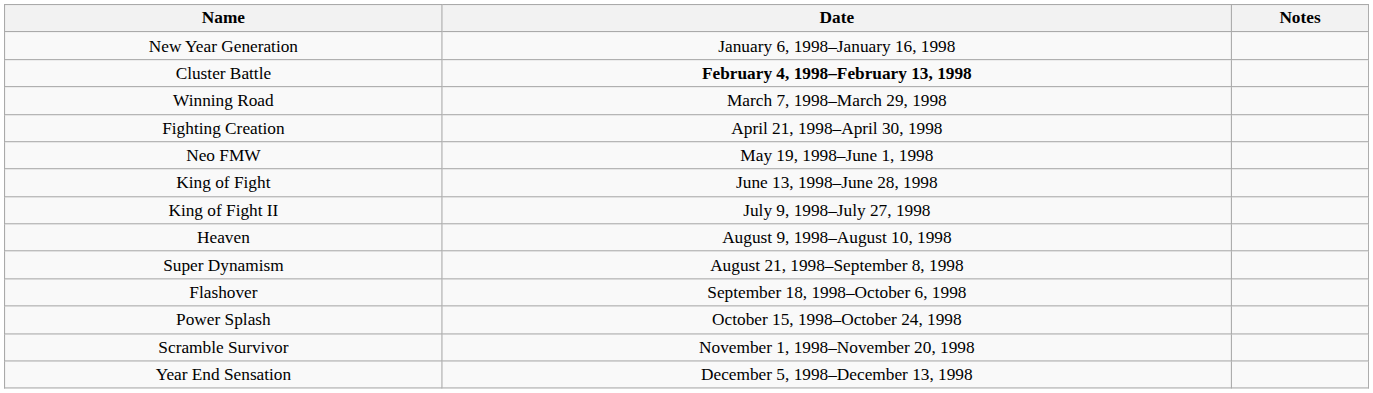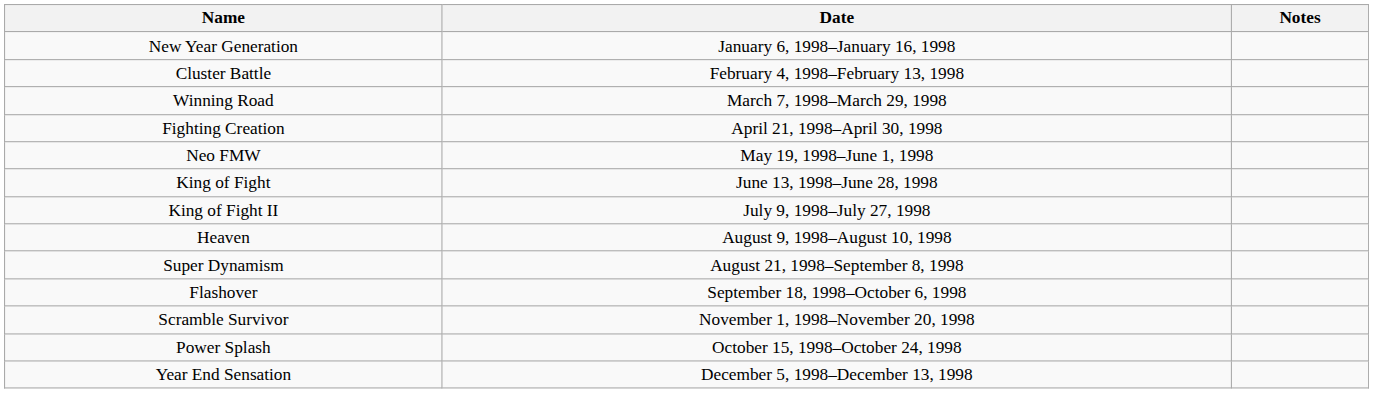 <table class="wikitable" width="100%">
 <tr>
 <th>Name</th>
 <th>Date</th>
 <th>Notes</th>
 </tr>
 <tr align=center>
 <td>New Year Generation</td>
 <td>January 6, 1998–January 16, 1998</td>
 <td></td>
 </tr>
 <tr align=center>
 <td>Cluster Battle</td>
-<td><strong>February 4, 1998–February 13, 1998</strong></td>
+<td>February 4, 1998–February 13, 1998</td>
 <td></td>
 </tr>
 <tr align=center>
 <td>Winning Road</td>
 <td>March 7, 1998–March 29, 1998</td>
 <td></td>
 </tr>
 <tr align=center>
 <td>Fighting Creation</td>
 <td>April 21, 1998–April 30, 1998</td>
 <td></td>
 </tr>
 <tr align=center>
 <td>Neo FMW</td>
 <td>May 19, 1998–June 1, 1998</td>
 <td></td>
 </tr>
 <tr align=center>
 <td>King of Fight</td>
 <td>June 13, 1998–June 28, 1998</td>
 <td></td>
 </tr>
 <tr align=center>
 <td>King of Fight II</td>
 <td>July 9, 1998–July 27, 1998</td>
 <td></td>
 </tr>
 <tr align=center>
 <td>Heaven</td>
 <td>August 9, 1998–August 10, 1998</td>
 <td></td>
 </tr>
 <tr align=center>
 <td>Super Dynamism</td>
 <td>August 21, 1998–September 8, 1998</td>
 <td></td>
 </tr>
 <tr align=center>
 <td>Flashover</td>
 <td>September 18, 1998–October 6, 1998</td>
 <td></td>
 </tr>
 <tr align=center>
-<td>Power Splash</td>
-<td>October 15, 1998–October 24, 1998</td>
+<td>Scramble Survivor</td>
+<td>November 1, 1998–November 20, 1998</td>
 <td></td>
 </tr>
 <tr align=center>
-<td>Scramble Survivor</td>
-<td>November 1, 1998–November 20, 1998</td>
+<td>Power Splash</td>
+<td>October 15, 1998–October 24, 1998</td>
 <td></td>
 </tr>
 <tr align=center>
 <td>Year End Sensation</td>
 <td>December 5, 1998–December 13, 1998</td>
 <td></td>
 </tr>
 </table>
